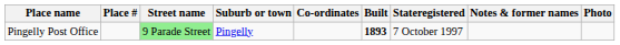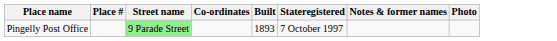 <table class="wikitable sortable">
 <tr>
 <th>Place name</th>
 <th>Place #</th>
 <th>Street name</th>
-<th>Suburb or town</th>
 <th>Co-ordinates</th>
 <th>Built</th>
 <th>Stateregistered</th>
 <th class="unsortable">Notes & former names</th>
 <th class="unsortable">Photo</th>
 </tr>
 <tr>
 <td>Pingelly Post Office</td>
 <td></td>
 <td style="background: lightgreen;">9 Parade Street</td>
-<td><a href='#'>Pingelly</a></td>
 <td></td>
-<td><strong>1893</strong></td>
+<td>1893</td>
 <td>7 October 1997</td>
 <td></td>
 <td></td>
 </tr>
 </table>
